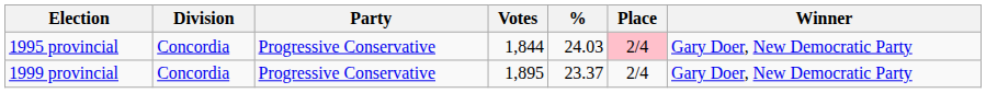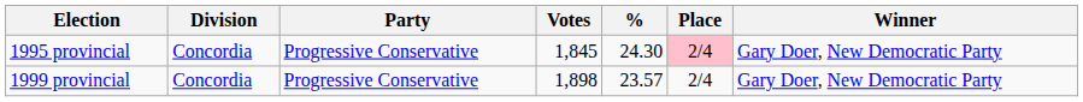 <table class="wikitable" width="900">
 <tr>
 <th align="left">Election</th>
 <th align="left">Division</th>
 <th align="left">Party</th>
 <th align="right">Votes</th>
 <th align="right">%</th>
 <th align="center">Place</th>
 <th align="center">Winner</th>
 </tr>
 <tr>
 <td align="left"><a href='#'>1995 provincial</a></td>
 <td align="left"><a href='#'>Concordia</a></td>
 <td align="left"><a href='#'>Progressive Conservative</a></td>
-<td align="right">1,844</td>
-<td align="right">24.03</td>
+<td align="right">1,845</td>
+<td align="right">24.30</td>
 <td align="center" style="background: pink;">2/4</td>
 <td align="left"><a href='#'>Gary Doer</a>, <a href='#'>New Democratic Party</a></td>
 </tr>
 <tr>
 <td align="left"><a href='#'>1999 provincial</a></td>
 <td align="left"><a href='#'>Concordia</a></td>
 <td align="left"><a href='#'>Progressive Conservative</a></td>
-<td align="right">1,895</td>
-<td align="right">23.37</td>
+<td align="right">1,898</td>
+<td align="right">23.57</td>
 <td align="center">2/4</td>
 <td align="left"><a href='#'>Gary Doer</a>, <a href='#'>New Democratic Party</a></td>
 </tr>
 </table>
